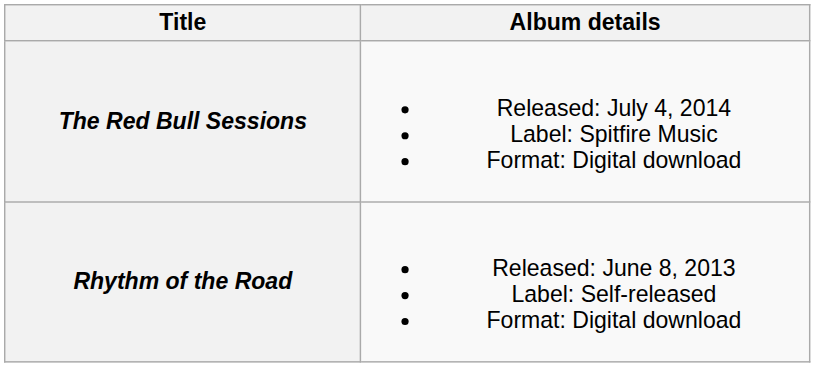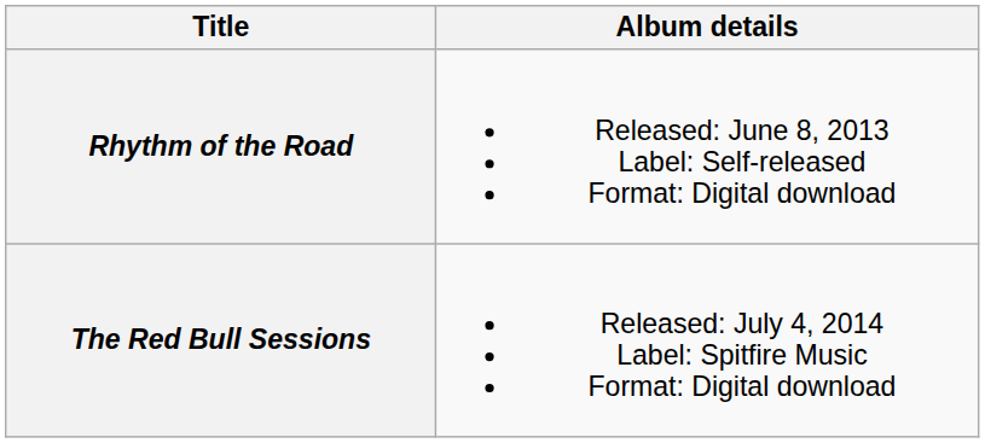 <table class="wikitable plainrowheaders" style="text-align:center">
 <tr>
 <th scope="col" style="width:15em;">Title</th>
 <th scope="col" style="width:19em;">Album details</th>
 </tr>
 <tr>
+<th scope="row"><em>Rhythm of the Road</em></th>
+<td><br><ul><li>Released: June 8, 2013</li><li>Label: Self-released</li><li>Format: Digital download</li></ul></td>
+</tr>
+<tr>
 <th scope="row"><em>The Red Bull Sessions</em></th>
 <td><br><ul><li>Released: July 4, 2014</li><li>Label: Spitfire Music</li><li>Format: Digital download</li></ul></td>
 </tr>
-<tr>
-<th scope="row"><em>Rhythm of the Road</em></th>
-<td><br><ul><li>Released: June 8, 2013</li><li>Label: Self-released</li><li>Format: Digital download</li></ul></td>
-</tr>
 </table>
